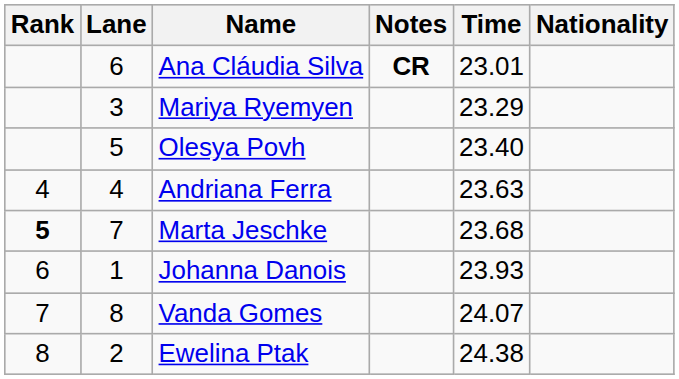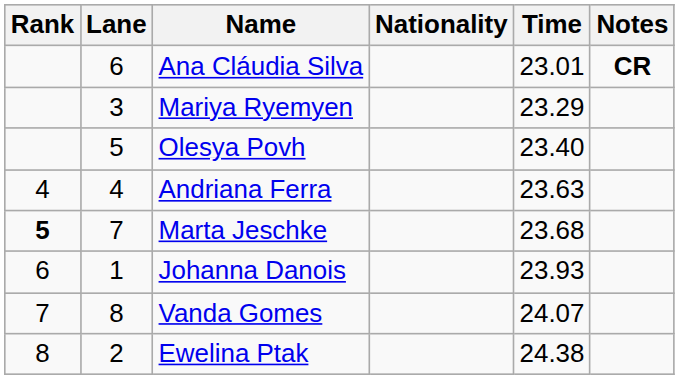 <table class="wikitable sortable" style="text-align:center">
 <tr>
 <th>Rank</th>
 <th>Lane</th>
 <th>Name</th>
+<th>Nationality</th>
+<th>Time</th>
 <th>Notes</th>
-<th>Time</th>
-<th>Nationality</th>
 </tr>
 <tr>
 <td></td>
 <td>6</td>
 <td align=left><a href='#'>Ana Cláudia Silva</a></td>
+<td align=left></td>
+<td>23.01</td>
 <td><strong>CR</strong></td>
-<td>23.01</td>
-<td align=left></td>
 </tr>
 <tr>
 <td></td>
 <td>3</td>
 <td align=left><a href='#'>Mariya Ryemyen</a></td>
+<td align=left></td>
+<td>23.29</td>
 <td></td>
-<td>23.29</td>
-<td align=left></td>
 </tr>
 <tr>
 <td></td>
 <td>5</td>
 <td align=left><a href='#'>Olesya Povh</a></td>
+<td align=left></td>
+<td>23.40</td>
 <td></td>
-<td>23.40</td>
-<td align=left></td>
 </tr>
 <tr>
 <td>4</td>
 <td>4</td>
 <td align=left><a href='#'>Andriana Ferra</a></td>
+<td align=left></td>
+<td>23.63</td>
 <td></td>
-<td>23.63</td>
-<td align=left></td>
 </tr>
 <tr>
 <td><strong>5</strong></td>
 <td>7</td>
 <td align=left><a href='#'>Marta Jeschke</a></td>
+<td align=left></td>
+<td>23.68</td>
 <td></td>
-<td>23.68</td>
-<td align=left></td>
 </tr>
 <tr>
 <td>6</td>
 <td>1</td>
 <td align=left><a href='#'>Johanna Danois</a></td>
+<td align=left></td>
+<td>23.93</td>
 <td></td>
-<td>23.93</td>
-<td align=left></td>
 </tr>
 <tr>
 <td>7</td>
 <td>8</td>
 <td align=left><a href='#'>Vanda Gomes</a></td>
+<td align=left></td>
+<td>24.07</td>
 <td></td>
-<td>24.07</td>
-<td align=left></td>
 </tr>
 <tr>
 <td>8</td>
 <td>2</td>
 <td align=left><a href='#'>Ewelina Ptak</a></td>
+<td align=left></td>
+<td>24.38</td>
 <td></td>
-<td>24.38</td>
-<td align=left></td>
 </tr>
 </table>
